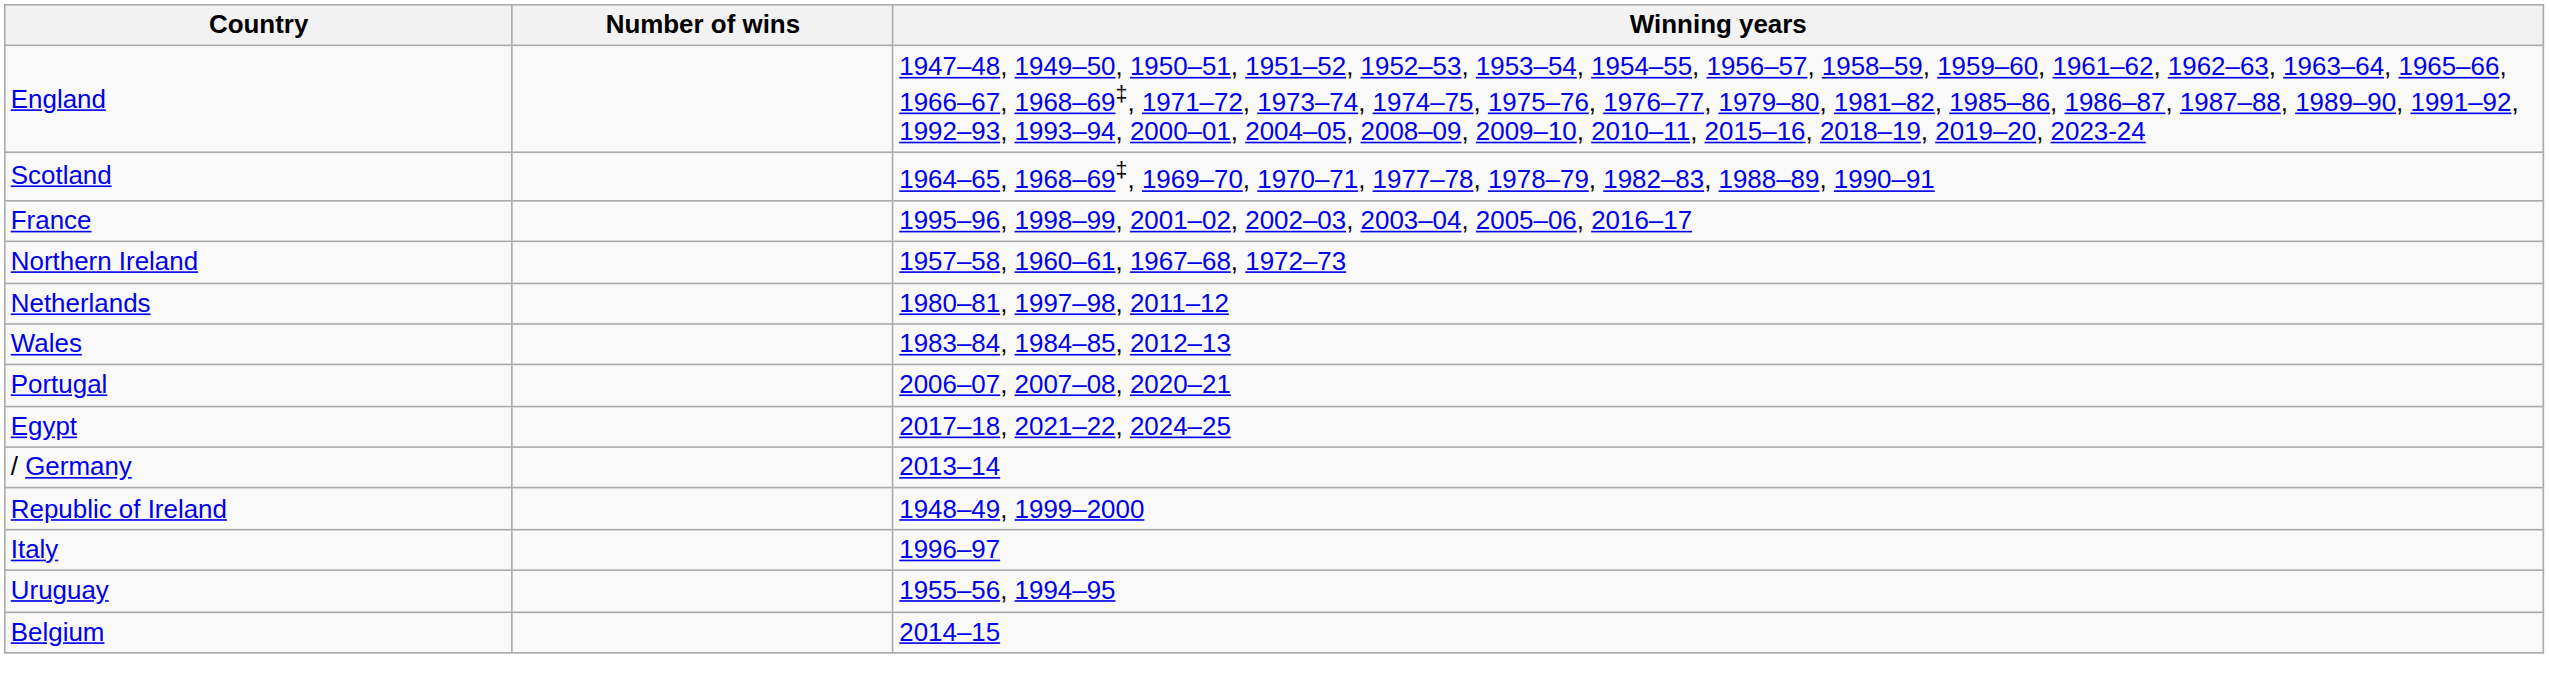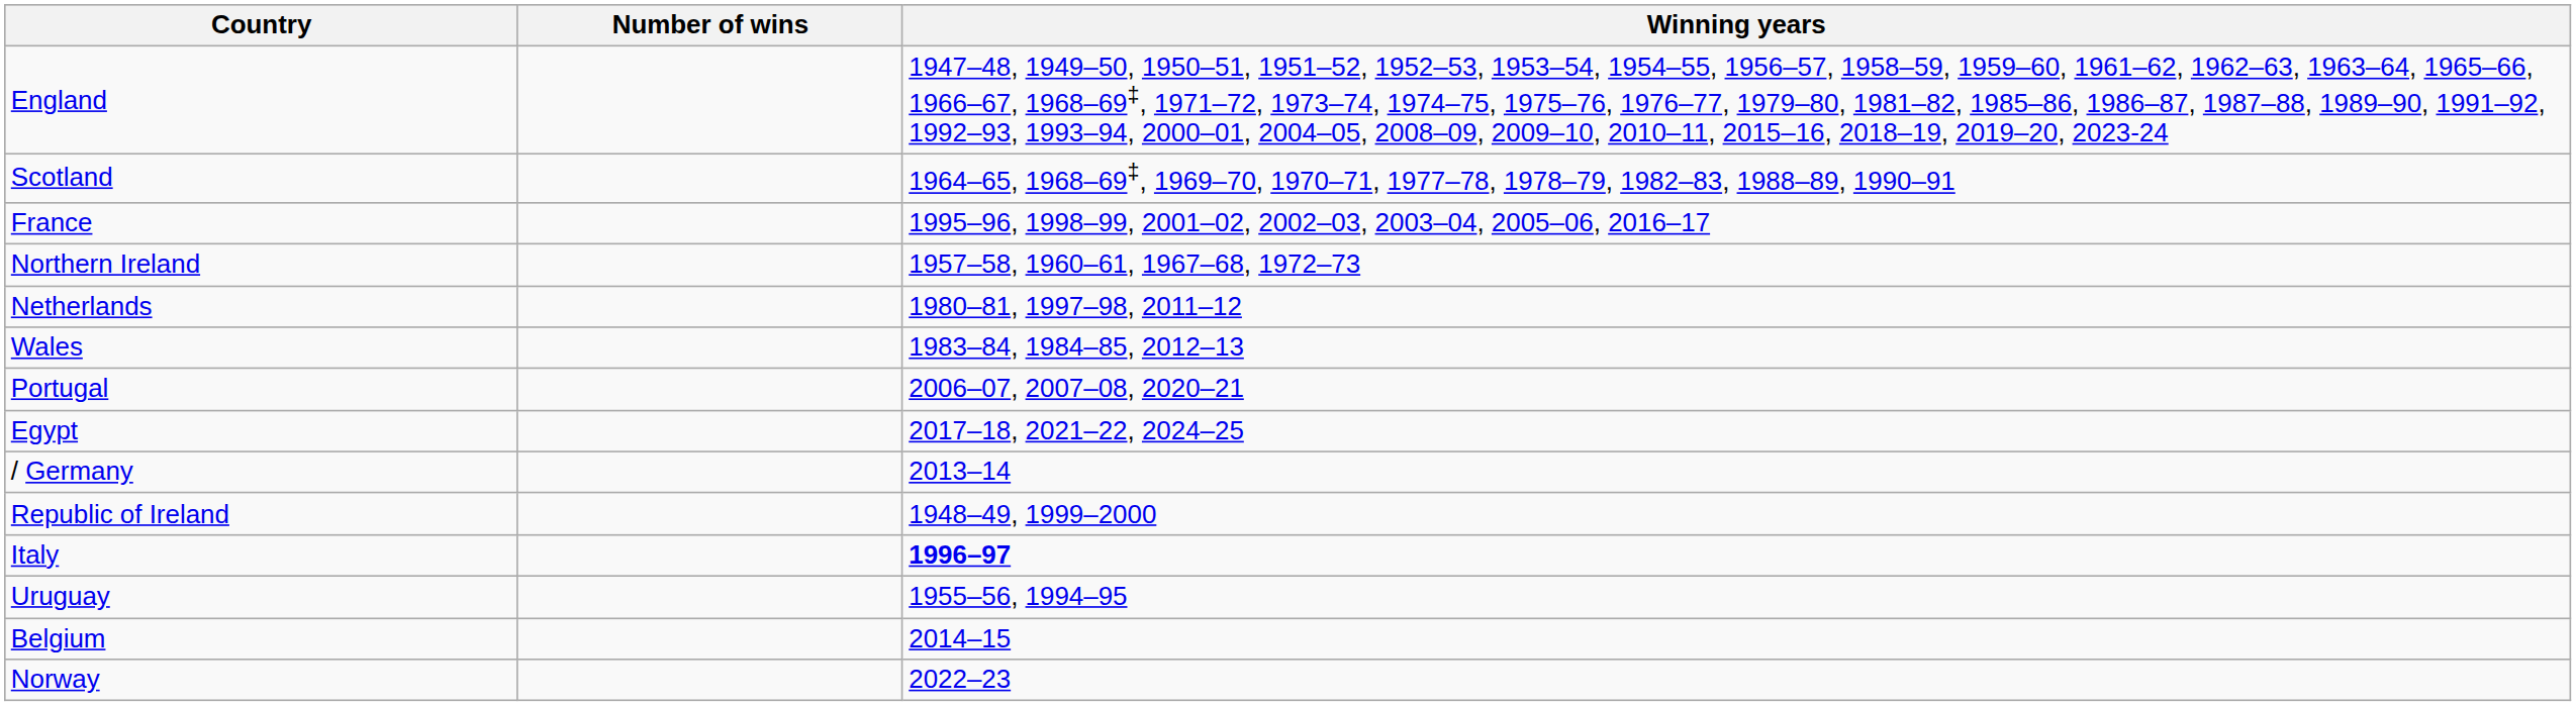 <table class="wikitable">
 <tr>
 <th Width=20%>Country</th>
 <th Width=15%>Number of wins</th>
 <th Width=65%>Winning years</th>
 </tr>
 <tr>
 <td> <a href='#'>England</a></td>
 <td></td>
 <td><a href='#'>1947–48</a>, <a href='#'>1949–50</a>, <a href='#'>1950–51</a>, <a href='#'>1951–52</a>, <a href='#'>1952–53</a>, <a href='#'>1953–54</a>, <a href='#'>1954–55</a>, <a href='#'>1956–57</a>, <a href='#'>1958–59</a>, <a href='#'>1959–60</a>, <a href='#'>1961–62</a>, <a href='#'>1962–63</a>, <a href='#'>1963–64</a>, <a href='#'>1965–66</a>, <a href='#'>1966–67</a>, <a href='#'>1968–69</a><sup>‡</sup>, <a href='#'>1971–72</a>, <a href='#'>1973–74</a>, <a href='#'>1974–75</a>, <a href='#'>1975–76</a>, <a href='#'>1976–77</a>, <a href='#'>1979–80</a>, <a href='#'>1981–82</a>, <a href='#'>1985–86</a>, <a href='#'>1986–87</a>, <a href='#'>1987–88</a>, <a href='#'>1989–90</a>, <a href='#'>1991–92</a>, <a href='#'>1992–93</a>, <a href='#'>1993–94</a>, <a href='#'>2000–01</a>, <a href='#'>2004–05</a>, <a href='#'>2008–09</a>, <a href='#'>2009–10</a>, <a href='#'>2010–11</a>, <a href='#'>2015–16</a>, <a href='#'>2018–19</a>, <a href='#'>2019–20</a>, <a href='#'>2023-24</a></td>
 </tr>
 <tr>
 <td> <a href='#'>Scotland</a></td>
 <td></td>
 <td><a href='#'>1964–65</a>, <a href='#'>1968–69</a><sup>‡</sup>, <a href='#'>1969–70</a>, <a href='#'>1970–71</a>, <a href='#'>1977–78</a>, <a href='#'>1978–79</a>, <a href='#'>1982–83</a>, <a href='#'>1988–89</a>, <a href='#'>1990–91</a></td>
 </tr>
 <tr>
 <td> <a href='#'>France</a></td>
 <td></td>
 <td><a href='#'>1995–96</a>, <a href='#'>1998–99</a>, <a href='#'>2001–02</a>, <a href='#'>2002–03</a>, <a href='#'>2003–04</a>, <a href='#'>2005–06</a>, <a href='#'>2016–17</a></td>
 </tr>
 <tr>
 <td> <a href='#'>Northern Ireland</a></td>
 <td></td>
 <td><a href='#'>1957–58</a>, <a href='#'>1960–61</a>, <a href='#'>1967–68</a>, <a href='#'>1972–73</a></td>
 </tr>
 <tr>
 <td> <a href='#'>Netherlands</a></td>
 <td></td>
 <td><a href='#'>1980–81</a>, <a href='#'>1997–98</a>, <a href='#'>2011–12</a></td>
 </tr>
 <tr>
 <td> <a href='#'>Wales</a></td>
 <td></td>
 <td><a href='#'>1983–84</a>, <a href='#'>1984–85</a>, <a href='#'>2012–13</a></td>
 </tr>
 <tr>
 <td> <a href='#'>Portugal</a></td>
 <td></td>
 <td><a href='#'>2006–07</a>, <a href='#'>2007–08</a>, <a href='#'>2020–21</a></td>
 </tr>
 <tr>
 <td> <a href='#'>Egypt</a></td>
 <td></td>
 <td><a href='#'>2017–18</a>, <a href='#'>2021–22</a>, <a href='#'>2024–25</a></td>
 </tr>
 <tr>
 <td> /  <a href='#'>Germany</a></td>
 <td></td>
 <td><a href='#'>2013–14</a></td>
 </tr>
 <tr>
 <td> <a href='#'>Republic of Ireland</a></td>
 <td></td>
 <td><a href='#'>1948–49</a>, <a href='#'>1999–2000</a></td>
 </tr>
 <tr>
 <td> <a href='#'>Italy</a></td>
 <td></td>
-<td><a href='#'>1996–97</a></td>
+<td><strong><a href='#'>1996–97</a></strong></td>
 </tr>
 <tr>
 <td> <a href='#'>Uruguay</a></td>
 <td></td>
 <td><a href='#'>1955–56</a>, <a href='#'>1994–95</a></td>
 </tr>
 <tr>
 <td> <a href='#'>Belgium</a></td>
 <td></td>
 <td><a href='#'>2014–15</a></td>
 </tr>
+<tr>
+<td> <a href='#'>Norway</a></td>
+<td></td>
+<td><a href='#'>2022–23</a></td>
+</tr>
 </table>
